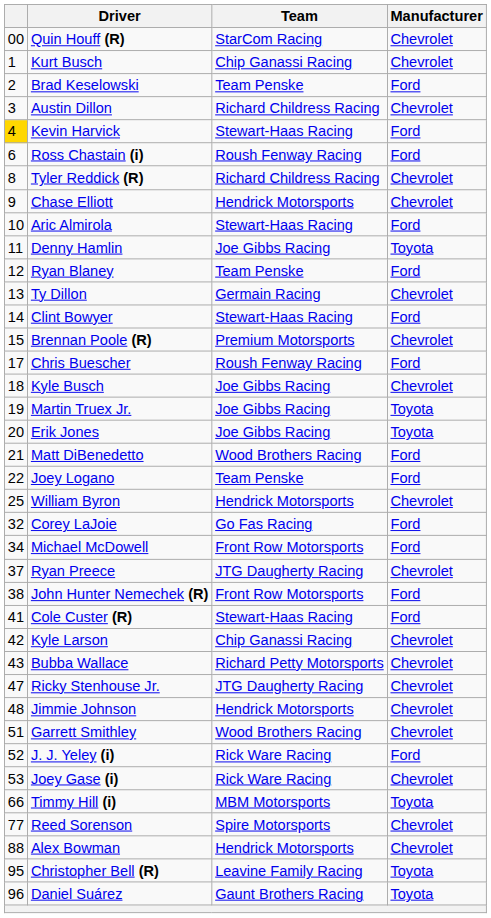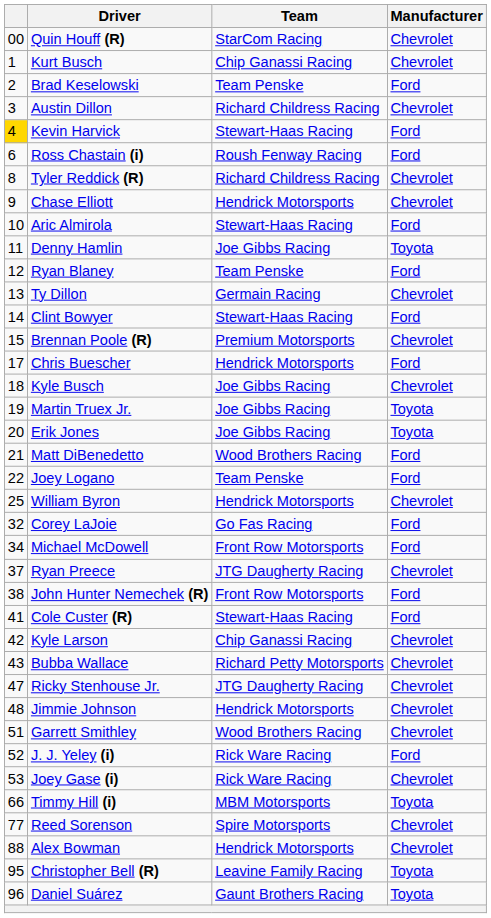 <table class="wikitable" style="font-size:95%">
 <tr>
 <th></th>
 <th>Driver</th>
 <th>Team</th>
 <th>Manufacturer</th>
 </tr>
 <tr>
 <td>00</td>
 <td><a href='#'>Quin Houff</a> <strong>(R)</strong></td>
 <td><a href='#'>StarCom Racing</a></td>
 <td><a href='#'>Chevrolet</a></td>
 </tr>
 <tr>
 <td>1</td>
 <td><a href='#'>Kurt Busch</a></td>
 <td><a href='#'>Chip Ganassi Racing</a></td>
 <td><a href='#'>Chevrolet</a></td>
 </tr>
 <tr>
 <td>2</td>
 <td><a href='#'>Brad Keselowski</a></td>
 <td><a href='#'>Team Penske</a></td>
 <td><a href='#'>Ford</a></td>
 </tr>
 <tr>
 <td>3</td>
 <td><a href='#'>Austin Dillon</a></td>
 <td><a href='#'>Richard Childress Racing</a></td>
 <td><a href='#'>Chevrolet</a></td>
 </tr>
 <tr>
 <td style="background: gold;">4</td>
 <td><a href='#'>Kevin Harvick</a></td>
 <td><a href='#'>Stewart-Haas Racing</a></td>
 <td><a href='#'>Ford</a></td>
 </tr>
 <tr>
 <td>6</td>
 <td><a href='#'>Ross Chastain</a> <strong>(i)</strong></td>
 <td><a href='#'>Roush Fenway Racing</a></td>
 <td><a href='#'>Ford</a></td>
 </tr>
 <tr>
 <td>8</td>
 <td><a href='#'>Tyler Reddick</a> <strong>(R)</strong></td>
 <td><a href='#'>Richard Childress Racing</a></td>
 <td><a href='#'>Chevrolet</a></td>
 </tr>
 <tr>
 <td>9</td>
 <td><a href='#'>Chase Elliott</a></td>
 <td><a href='#'>Hendrick Motorsports</a></td>
 <td><a href='#'>Chevrolet</a></td>
 </tr>
 <tr>
 <td>10</td>
 <td><a href='#'>Aric Almirola</a></td>
 <td><a href='#'>Stewart-Haas Racing</a></td>
 <td><a href='#'>Ford</a></td>
 </tr>
 <tr>
 <td>11</td>
 <td><a href='#'>Denny Hamlin</a></td>
 <td><a href='#'>Joe Gibbs Racing</a></td>
 <td><a href='#'>Toyota</a></td>
 </tr>
 <tr>
 <td>12</td>
 <td><a href='#'>Ryan Blaney</a></td>
 <td><a href='#'>Team Penske</a></td>
 <td><a href='#'>Ford</a></td>
 </tr>
 <tr>
 <td>13</td>
 <td><a href='#'>Ty Dillon</a></td>
 <td><a href='#'>Germain Racing</a></td>
 <td><a href='#'>Chevrolet</a></td>
 </tr>
 <tr>
 <td>14</td>
 <td><a href='#'>Clint Bowyer</a></td>
 <td><a href='#'>Stewart-Haas Racing</a></td>
 <td><a href='#'>Ford</a></td>
 </tr>
 <tr>
 <td>15</td>
 <td><a href='#'>Brennan Poole</a> <strong>(R)</strong></td>
 <td><a href='#'>Premium Motorsports</a></td>
 <td><a href='#'>Chevrolet</a></td>
 </tr>
 <tr>
 <td>17</td>
 <td><a href='#'>Chris Buescher</a></td>
-<td><a href='#'>Roush Fenway Racing</a></td>
+<td><a href='#'>Hendrick Motorsports</a></td>
 <td><a href='#'>Ford</a></td>
 </tr>
 <tr>
 <td>18</td>
 <td><a href='#'>Kyle Busch</a></td>
 <td><a href='#'>Joe Gibbs Racing</a></td>
 <td><a href='#'>Chevrolet</a></td>
 </tr>
 <tr>
 <td>19</td>
 <td><a href='#'>Martin Truex Jr.</a></td>
 <td><a href='#'>Joe Gibbs Racing</a></td>
 <td><a href='#'>Toyota</a></td>
 </tr>
 <tr>
 <td>20</td>
 <td><a href='#'>Erik Jones</a></td>
 <td><a href='#'>Joe Gibbs Racing</a></td>
 <td><a href='#'>Toyota</a></td>
 </tr>
 <tr>
 <td>21</td>
 <td><a href='#'>Matt DiBenedetto</a></td>
 <td><a href='#'>Wood Brothers Racing</a></td>
 <td><a href='#'>Ford</a></td>
 </tr>
 <tr>
 <td>22</td>
 <td><a href='#'>Joey Logano</a></td>
 <td><a href='#'>Team Penske</a></td>
 <td><a href='#'>Ford</a></td>
 </tr>
 <tr>
 <td>25</td>
 <td><a href='#'>William Byron</a></td>
 <td><a href='#'>Hendrick Motorsports</a></td>
 <td><a href='#'>Chevrolet</a></td>
 </tr>
 <tr>
 <td>32</td>
 <td><a href='#'>Corey LaJoie</a></td>
 <td><a href='#'>Go Fas Racing</a></td>
 <td><a href='#'>Ford</a></td>
 </tr>
 <tr>
 <td>34</td>
 <td><a href='#'>Michael McDowell</a></td>
 <td><a href='#'>Front Row Motorsports</a></td>
 <td><a href='#'>Ford</a></td>
 </tr>
 <tr>
 <td>37</td>
 <td><a href='#'>Ryan Preece</a></td>
 <td><a href='#'>JTG Daugherty Racing</a></td>
 <td><a href='#'>Chevrolet</a></td>
 </tr>
 <tr>
 <td>38</td>
 <td><a href='#'>John Hunter Nemechek</a> <strong>(R)</strong></td>
 <td><a href='#'>Front Row Motorsports</a></td>
 <td><a href='#'>Ford</a></td>
 </tr>
 <tr>
 <td>41</td>
 <td><a href='#'>Cole Custer</a> <strong>(R)</strong></td>
 <td><a href='#'>Stewart-Haas Racing</a></td>
 <td><a href='#'>Ford</a></td>
 </tr>
 <tr>
 <td>42</td>
 <td><a href='#'>Kyle Larson</a></td>
 <td><a href='#'>Chip Ganassi Racing</a></td>
 <td><a href='#'>Chevrolet</a></td>
 </tr>
 <tr>
 <td>43</td>
 <td><a href='#'>Bubba Wallace</a></td>
 <td><a href='#'>Richard Petty Motorsports</a></td>
 <td><a href='#'>Chevrolet</a></td>
 </tr>
 <tr>
 <td>47</td>
 <td><a href='#'>Ricky Stenhouse Jr.</a></td>
 <td><a href='#'>JTG Daugherty Racing</a></td>
 <td><a href='#'>Chevrolet</a></td>
 </tr>
 <tr>
 <td>48</td>
 <td><a href='#'>Jimmie Johnson</a></td>
 <td><a href='#'>Hendrick Motorsports</a></td>
 <td><a href='#'>Chevrolet</a></td>
 </tr>
 <tr>
 <td>51</td>
 <td><a href='#'>Garrett Smithley</a></td>
 <td><a href='#'>Wood Brothers Racing</a></td>
 <td><a href='#'>Chevrolet</a></td>
 </tr>
 <tr>
 <td>52</td>
 <td><a href='#'>J. J. Yeley</a> <strong>(i)</strong></td>
 <td><a href='#'>Rick Ware Racing</a></td>
 <td><a href='#'>Ford</a></td>
 </tr>
 <tr>
 <td>53</td>
 <td><a href='#'>Joey Gase</a> <strong>(i)</strong></td>
 <td><a href='#'>Rick Ware Racing</a></td>
 <td><a href='#'>Chevrolet</a></td>
 </tr>
 <tr>
 <td>66</td>
 <td><a href='#'>Timmy Hill</a> <strong>(i)</strong></td>
 <td><a href='#'>MBM Motorsports</a></td>
 <td><a href='#'>Toyota</a></td>
 </tr>
 <tr>
 <td>77</td>
 <td><a href='#'>Reed Sorenson</a></td>
 <td><a href='#'>Spire Motorsports</a></td>
 <td><a href='#'>Chevrolet</a></td>
 </tr>
 <tr>
 <td>88</td>
 <td><a href='#'>Alex Bowman</a></td>
 <td><a href='#'>Hendrick Motorsports</a></td>
 <td><a href='#'>Chevrolet</a></td>
 </tr>
 <tr>
 <td>95</td>
 <td><a href='#'>Christopher Bell</a> <strong>(R)</strong></td>
 <td><a href='#'>Leavine Family Racing</a></td>
 <td><a href='#'>Toyota</a></td>
 </tr>
 <tr>
 <td>96</td>
 <td><a href='#'>Daniel Suárez</a></td>
 <td><a href='#'>Gaunt Brothers Racing</a></td>
 <td><a href='#'>Toyota</a></td>
 </tr>
 <tr>
 <th colspan="4"></th>
 </tr>
 </table>
